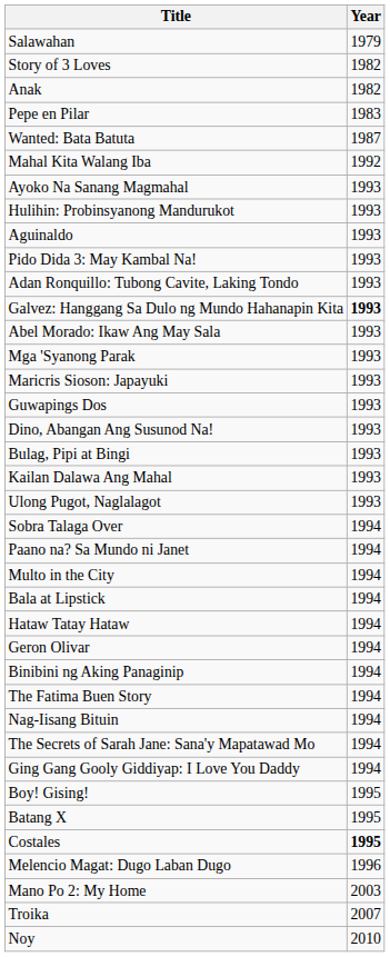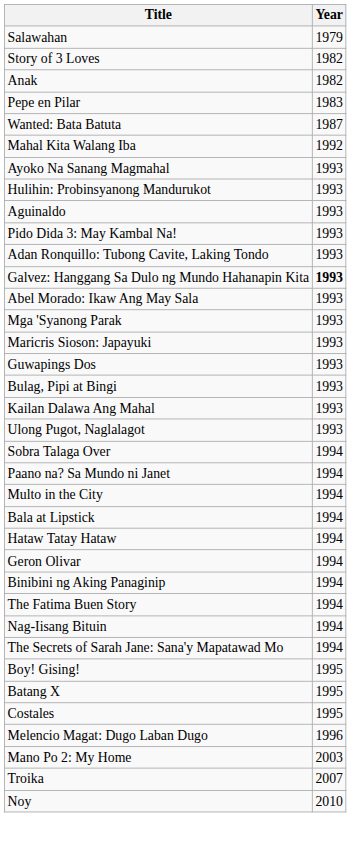 <table class="wikitable">
 <tr>
 <th>Title</th>
 <th>Year</th>
 </tr>
 <tr>
 <td>Salawahan</td>
 <td>1979</td>
 </tr>
 <tr>
 <td>Story of 3 Loves</td>
 <td>1982</td>
 </tr>
 <tr>
 <td>Anak</td>
 <td>1982</td>
 </tr>
 <tr>
 <td>Pepe en Pilar</td>
 <td>1983</td>
 </tr>
 <tr>
 <td>Wanted: Bata Batuta</td>
 <td>1987</td>
 </tr>
 <tr>
 <td>Mahal Kita Walang Iba</td>
 <td>1992</td>
 </tr>
 <tr>
 <td>Ayoko Na Sanang Magmahal</td>
 <td>1993</td>
 </tr>
 <tr>
 <td>Hulihin: Probinsyanong Mandurukot</td>
 <td>1993</td>
 </tr>
 <tr>
 <td>Aguinaldo</td>
 <td>1993</td>
 </tr>
 <tr>
 <td>Pido Dida 3: May Kambal Na!</td>
 <td>1993</td>
 </tr>
 <tr>
 <td>Adan Ronquillo: Tubong Cavite, Laking Tondo</td>
 <td>1993</td>
 </tr>
 <tr>
 <td>Galvez: Hanggang Sa Dulo ng Mundo Hahanapin Kita</td>
 <td><strong>1993</strong></td>
 </tr>
 <tr>
 <td>Abel Morado: Ikaw Ang May Sala</td>
 <td>1993</td>
 </tr>
 <tr>
 <td>Mga 'Syanong Parak</td>
 <td>1993</td>
 </tr>
 <tr>
 <td>Maricris Sioson: Japayuki</td>
 <td>1993</td>
 </tr>
 <tr>
 <td>Guwapings Dos</td>
 <td>1993</td>
 </tr>
 <tr>
-<td>Dino, Abangan Ang Susunod Na!</td>
-<td>1993</td>
-</tr>
-<tr>
 <td>Bulag, Pipi at Bingi</td>
 <td>1993</td>
 </tr>
 <tr>
 <td>Kailan Dalawa Ang Mahal</td>
 <td>1993</td>
 </tr>
 <tr>
 <td>Ulong Pugot, Naglalagot</td>
 <td>1993</td>
 </tr>
 <tr>
 <td>Sobra Talaga Over</td>
 <td>1994</td>
 </tr>
 <tr>
 <td>Paano na? Sa Mundo ni Janet</td>
 <td>1994</td>
 </tr>
 <tr>
 <td>Multo in the City</td>
 <td>1994</td>
 </tr>
 <tr>
 <td>Bala at Lipstick</td>
 <td>1994</td>
 </tr>
 <tr>
 <td>Hataw Tatay Hataw</td>
 <td>1994</td>
 </tr>
 <tr>
 <td>Geron Olivar</td>
 <td>1994</td>
 </tr>
 <tr>
 <td>Binibini ng Aking Panaginip</td>
 <td>1994</td>
 </tr>
 <tr>
 <td>The Fatima Buen Story</td>
 <td>1994</td>
 </tr>
 <tr>
 <td>Nag-Iisang Bituin</td>
 <td>1994</td>
 </tr>
 <tr>
 <td>The Secrets of Sarah Jane: Sana'y Mapatawad Mo</td>
 <td>1994</td>
 </tr>
 <tr>
-<td>Ging Gang Gooly Giddiyap: I Love You Daddy</td>
-<td>1994</td>
-</tr>
-<tr>
 <td>Boy! Gising!</td>
 <td>1995</td>
 </tr>
 <tr>
 <td>Batang X</td>
 <td>1995</td>
 </tr>
 <tr>
 <td>Costales</td>
-<td><strong>1995</strong></td>
+<td>1995</td>
 </tr>
 <tr>
 <td>Melencio Magat: Dugo Laban Dugo</td>
 <td>1996</td>
 </tr>
 <tr>
 <td>Mano Po 2: My Home</td>
 <td>2003</td>
 </tr>
 <tr>
 <td>Troika</td>
 <td>2007</td>
 </tr>
 <tr>
 <td>Noy</td>
 <td>2010</td>
 </tr>
 </table>
